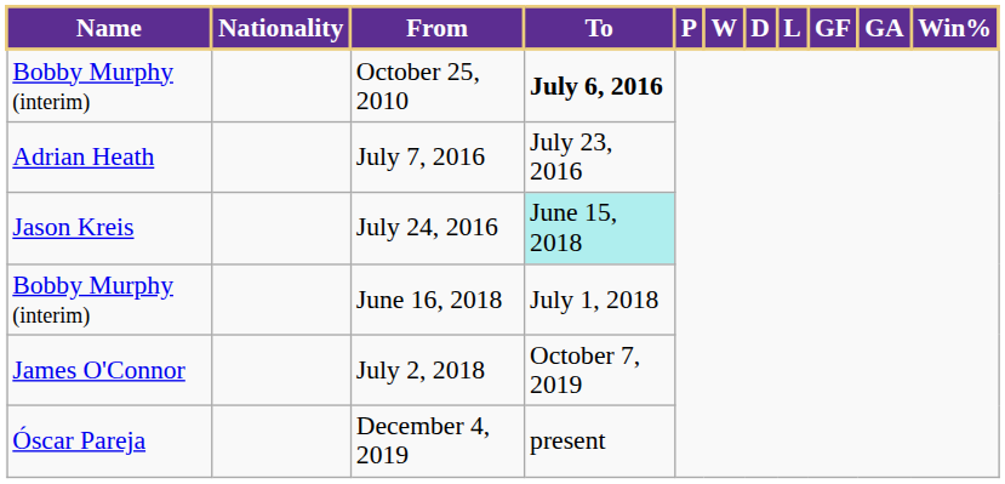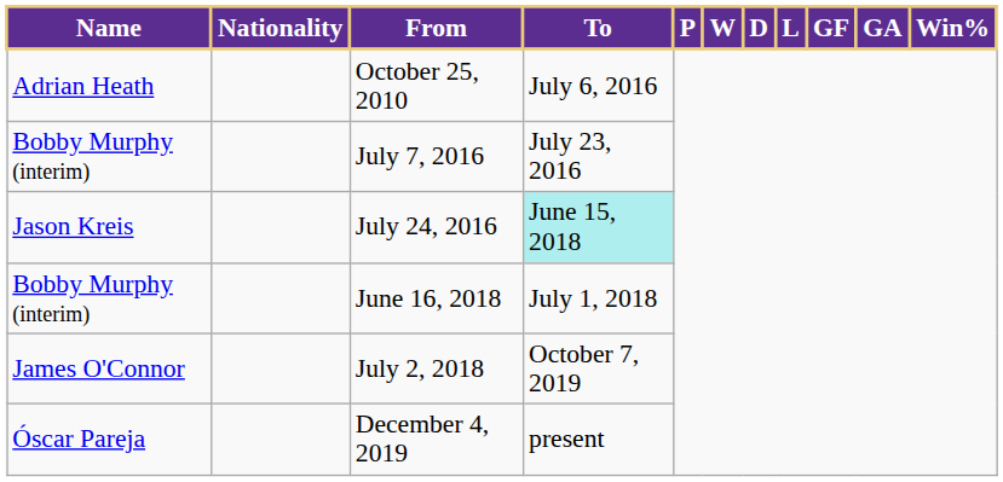 <table class="wikitable plainrowheaders sortable">
 <tr>
 <th style="background:#5C2D91; color:#FFFFFF; border:2px solid #EBCD7D;" scope="col" class="unsortable">Name</th>
 <th style="background:#5C2D91; color:#FFFFFF; border:2px solid #EBCD7D;" scope="col" class="unsortable">Nationality</th>
 <th style="background:#5C2D91; color:#FFFFFF; border:2px solid #EBCD7D;" scope="col" class="unsortable">From</th>
 <th style="background:#5C2D91; color:#FFFFFF; border:2px solid #EBCD7D;" scope="col" class="unsortable">To</th>
 <th style="background:#5C2D91; color:#FFFFFF; border:2px solid #EBCD7D;" scope="col">P</th>
 <th style="background:#5C2D91; color:#FFFFFF; border:2px solid #EBCD7D;" scope="col">W</th>
 <th style="background:#5C2D91; color:#FFFFFF; border:2px solid #EBCD7D;" scope="col">D</th>
 <th style="background:#5C2D91; color:#FFFFFF; border:2px solid #EBCD7D;" scope="col">L</th>
 <th style="background:#5C2D91; color:#FFFFFF; border:2px solid #EBCD7D;" scope="col">GF</th>
 <th style="background:#5C2D91; color:#FFFFFF; border:2px solid #EBCD7D;" scope="col">GA</th>
 <th style="background:#5C2D91; color:#FFFFFF; border:2px solid #EBCD7D;" scope="col">Win%</th>
 </tr>
 <tr>
-<td><a href='#'>Bobby Murphy</a> <small>(interim)</small></td>
+<td><a href='#'>Adrian Heath</a></td>
 <td></td>
 <td>October 25, 2010</td>
-<td><strong>July 6, 2016<br></strong></td>
+<td>July 6, 2016<br></td>
 </tr>
 <tr>
-<td><a href='#'>Adrian Heath</a></td>
+<td><a href='#'>Bobby Murphy</a> <small>(interim)</small></td>
 <td></td>
 <td>July 7, 2016</td>
 <td>July 23, 2016<br></td>
 </tr>
 <tr>
 <td><a href='#'>Jason Kreis</a></td>
 <td></td>
 <td>July 24, 2016</td>
 <td style="background: paleturquoise;">June 15, 2018<br></td>
 </tr>
 <tr>
 <td><a href='#'>Bobby Murphy</a> <small>(interim)</small></td>
 <td></td>
 <td>June 16, 2018</td>
 <td>July 1, 2018<br></td>
 </tr>
 <tr>
 <td><a href='#'>James O'Connor</a></td>
 <td></td>
 <td>July 2, 2018</td>
 <td>October 7, 2019<br></td>
 </tr>
 <tr>
 <td><a href='#'>Óscar Pareja</a></td>
 <td></td>
 <td>December 4, 2019</td>
 <td>present<br></td>
 </tr>
 </table>
